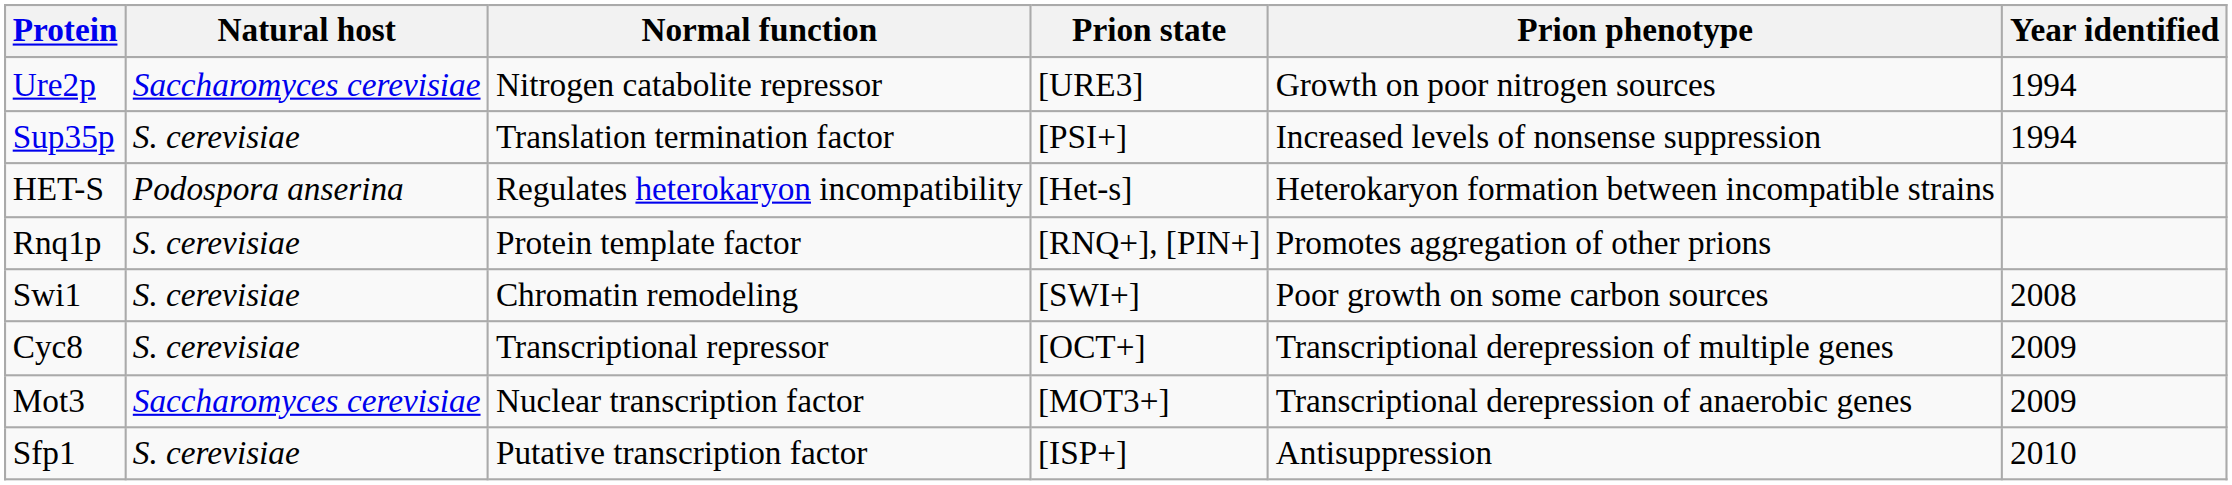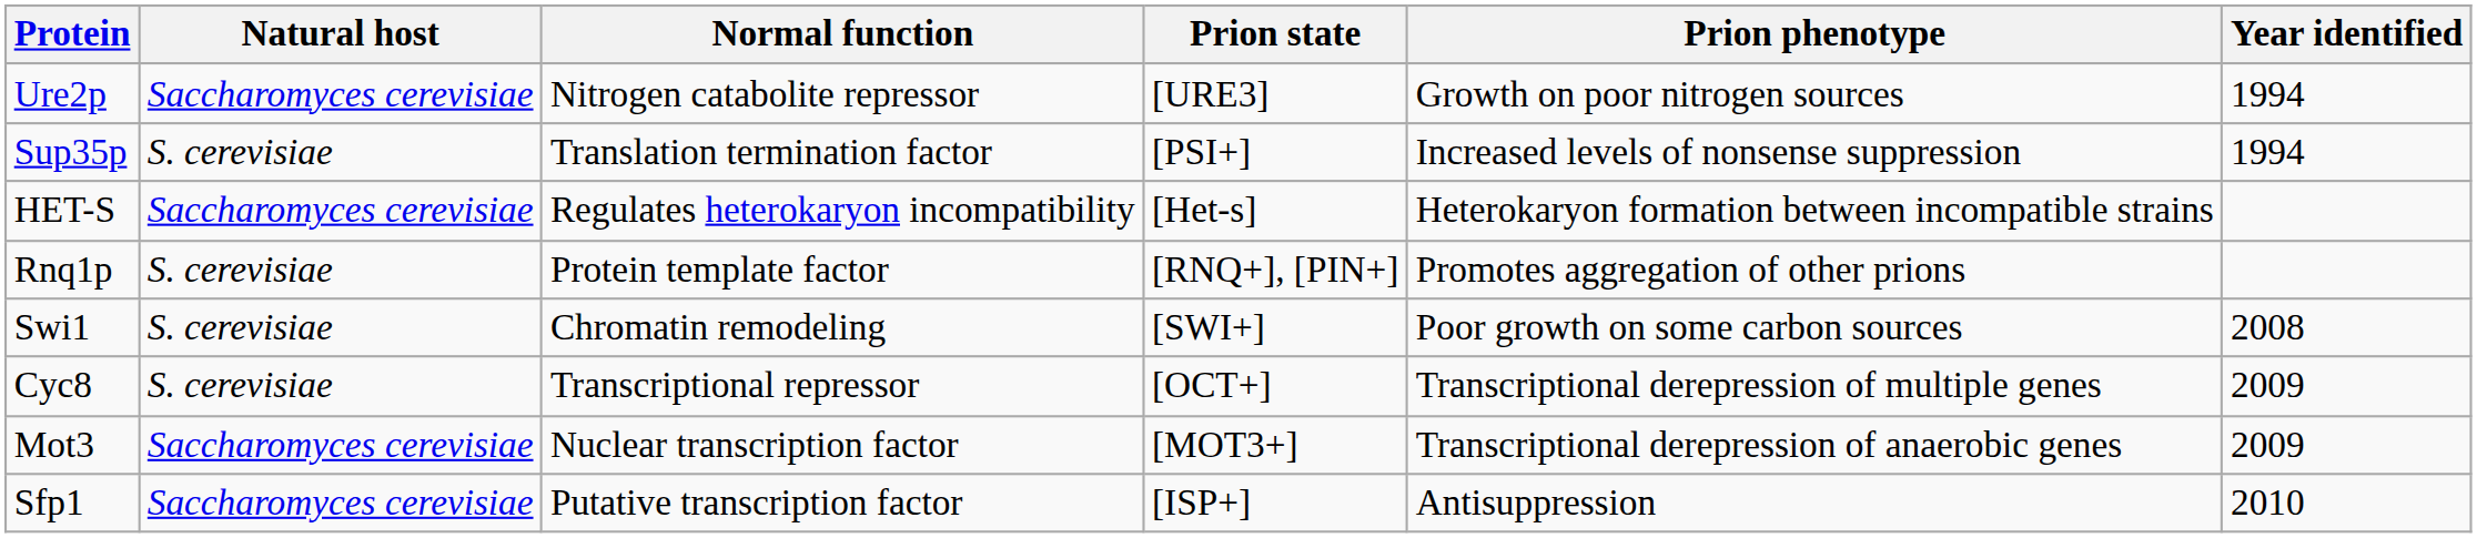 <table class="wikitable">
 <tr>
 <th><a href='#'>Protein</a></th>
 <th>Natural host</th>
 <th>Normal function</th>
 <th>Prion state</th>
 <th>Prion phenotype</th>
 <th>Year identified</th>
 </tr>
 <tr>
 <td><a href='#'>Ure2p</a></td>
 <td><em><a href='#'>Saccharomyces cerevisiae</a></em></td>
 <td>Nitrogen catabolite repressor</td>
 <td>[URE3]</td>
 <td>Growth on poor nitrogen sources</td>
 <td>1994</td>
 </tr>
 <tr>
 <td><a href='#'>Sup35p</a></td>
 <td><em>S. cerevisiae</em></td>
 <td>Translation termination factor</td>
 <td>[PSI+]</td>
 <td>Increased levels of nonsense suppression</td>
 <td>1994</td>
 </tr>
 <tr>
 <td>HET-S</td>
-<td><em>Podospora anserina</em></td>
+<td><em><a href='#'>Saccharomyces cerevisiae</a></em></td>
 <td>Regulates <a href='#'>heterokaryon</a> incompatibility</td>
 <td>[Het-s]</td>
 <td>Heterokaryon formation between incompatible strains</td>
 <td></td>
 </tr>
 <tr>
 <td>Rnq1p</td>
 <td><em>S. cerevisiae</em></td>
 <td>Protein template factor</td>
 <td>[RNQ+], [PIN+]</td>
 <td>Promotes aggregation of other prions</td>
 <td></td>
 </tr>
 <tr>
 <td>Swi1</td>
 <td><em>S. cerevisiae</em></td>
 <td>Chromatin remodeling</td>
 <td>[SWI+]</td>
 <td>Poor growth on some carbon sources</td>
 <td>2008</td>
 </tr>
 <tr>
 <td>Cyc8</td>
 <td><em>S. cerevisiae</em></td>
 <td>Transcriptional repressor</td>
 <td>[OCT+]</td>
 <td>Transcriptional derepression of multiple genes</td>
 <td>2009</td>
 </tr>
 <tr>
 <td>Mot3</td>
 <td><em><a href='#'>Saccharomyces cerevisiae</a></em></td>
 <td>Nuclear transcription factor</td>
 <td>[MOT3+]</td>
 <td>Transcriptional derepression of anaerobic genes</td>
 <td>2009</td>
 </tr>
 <tr>
 <td>Sfp1</td>
-<td><em>S. cerevisiae</em></td>
+<td><em><a href='#'>Saccharomyces cerevisiae</a></em></td>
 <td>Putative transcription factor</td>
 <td>[ISP+]</td>
 <td>Antisuppression</td>
 <td>2010</td>
 </tr>
 </table>
